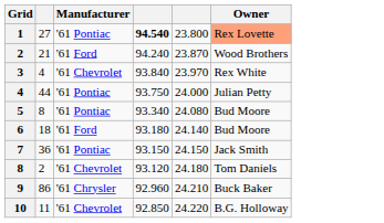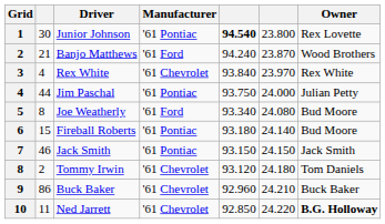 <table class="wikitable">
 <tr>
 <th>Grid</th>
 <th></th>
+<th>Driver</th>
 <th>Manufacturer</th>
 <th></th>
 <th></th>
 <th>Owner</th>
 </tr>
 <tr>
 <th>1</th>
-<td>27</td>
+<td>30</td>
+<td><a href='#'>Junior Johnson</a></td>
 <td>'61 <a href='#'>Pontiac</a></td>
 <td><strong>94.540</strong></td>
 <td>23.800</td>
-<td style="background: lightsalmon;">Rex Lovette</td>
+<td>Rex Lovette</td>
 </tr>
 <tr>
 <th>2</th>
 <td>21</td>
+<td><a href='#'>Banjo Matthews</a></td>
 <td>'61 <a href='#'>Ford</a></td>
 <td>94.240</td>
 <td>23.870</td>
 <td>Wood Brothers</td>
 </tr>
 <tr>
 <th>3</th>
 <td>4</td>
+<td><a href='#'>Rex White</a></td>
 <td>'61 <a href='#'>Chevrolet</a></td>
 <td>93.840</td>
 <td>23.970</td>
 <td>Rex White</td>
 </tr>
 <tr>
 <th>4</th>
 <td>44</td>
+<td><a href='#'>Jim Paschal</a></td>
 <td>'61 <a href='#'>Pontiac</a></td>
 <td>93.750</td>
 <td>24.000</td>
 <td>Julian Petty</td>
 </tr>
 <tr>
 <th>5</th>
 <td>8</td>
-<td>'61 <a href='#'>Pontiac</a></td>
+<td><a href='#'>Joe Weatherly</a></td>
+<td>'61 <a href='#'>Ford</a></td>
 <td>93.340</td>
 <td>24.080</td>
 <td>Bud Moore</td>
 </tr>
 <tr>
 <th>6</th>
-<td>18</td>
-<td>'61 <a href='#'>Ford</a></td>
+<td>15</td>
+<td><a href='#'>Fireball Roberts</a></td>
+<td>'61 <a href='#'>Pontiac</a></td>
 <td>93.180</td>
 <td>24.140</td>
 <td>Bud Moore</td>
 </tr>
 <tr>
 <th>7</th>
-<td>36</td>
+<td>46</td>
+<td><a href='#'>Jack Smith</a></td>
 <td>'61 <a href='#'>Pontiac</a></td>
 <td>93.150</td>
 <td>24.150</td>
 <td>Jack Smith</td>
 </tr>
 <tr>
 <th>8</th>
 <td>2</td>
+<td><a href='#'>Tommy Irwin</a></td>
 <td>'61 <a href='#'>Chevrolet</a></td>
 <td>93.120</td>
 <td>24.180</td>
 <td>Tom Daniels</td>
 </tr>
 <tr>
 <th>9</th>
 <td>86</td>
-<td>'61 <a href='#'>Chrysler</a></td>
+<td><a href='#'>Buck Baker</a></td>
+<td>'61 <a href='#'>Chevrolet</a></td>
 <td>92.960</td>
 <td>24.210</td>
 <td>Buck Baker</td>
 </tr>
 <tr>
 <th>10</th>
 <td>11</td>
+<td><a href='#'>Ned Jarrett</a></td>
 <td>'61 <a href='#'>Chevrolet</a></td>
 <td>92.850</td>
 <td>24.220</td>
-<td>B.G. Holloway</td>
+<td><strong>B.G. Holloway</strong></td>
 </tr>
 </table>
